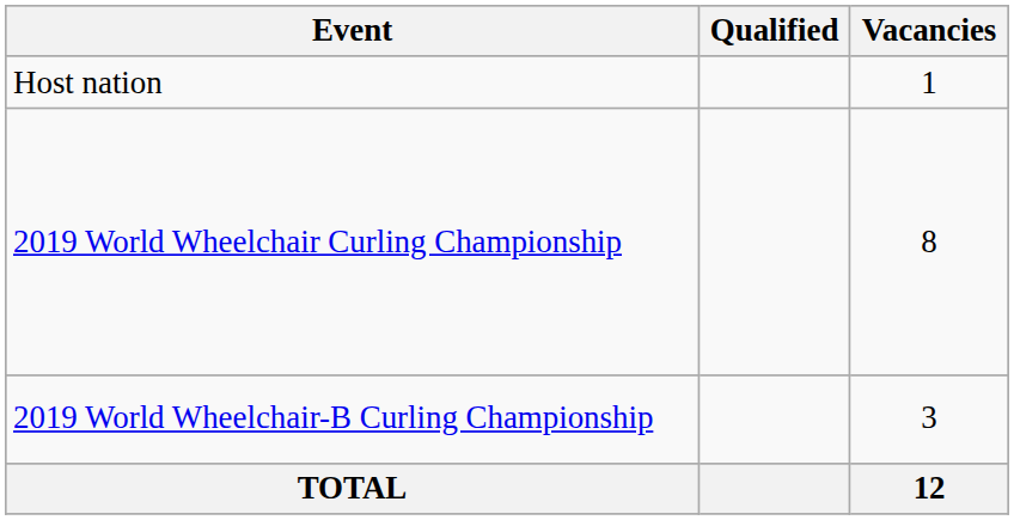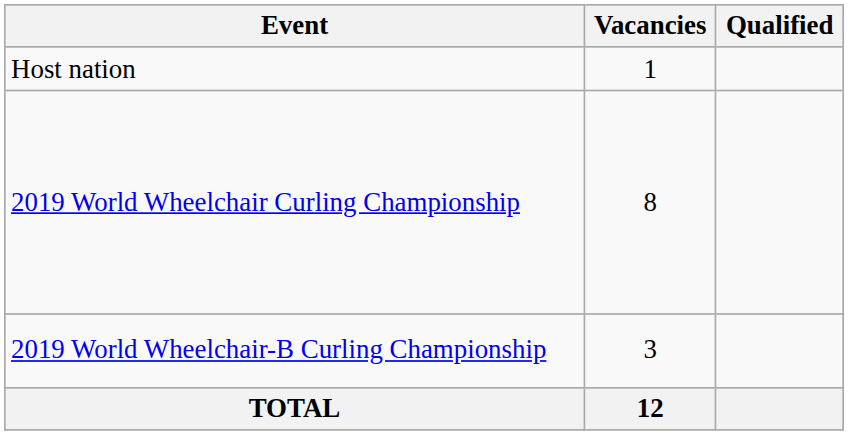 <table class="wikitable" style="width:500px;">
 <tr>
 <th>Event</th>
+<th>Vacancies</th>
 <th>Qualified</th>
-<th>Vacancies</th>
 </tr>
 <tr>
 <td>Host nation</td>
+<td align=center>1</td>
 <td></td>
-<td align=center>1</td>
 </tr>
 <tr>
 <td><a href='#'>2019 World Wheelchair Curling Championship</a></td>
+<td align=center>8</td>
 <td> <br>  <br>  <br>  <br>  <br>  <br>  <br> </td>
-<td align=center>8</td>
 </tr>
 <tr>
 <td><a href='#'>2019 World Wheelchair-B Curling Championship</a></td>
+<td align=center>3</td>
 <td> <br>  <br> </td>
-<td align=center>3</td>
 </tr>
 <tr>
 <th>TOTAL</th>
+<th>12</th>
 <th></th>
-<th>12</th>
 </tr>
 </table>
